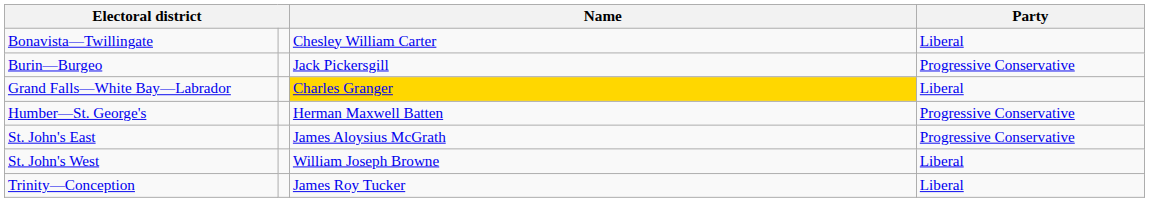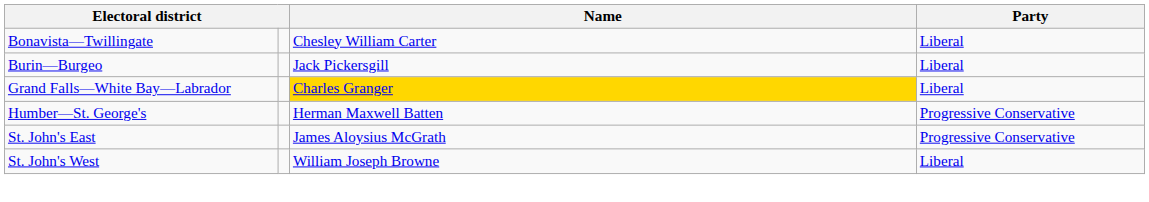 <table class="wikitable" width=95%>
 <tr>
 <th colspan=2 width=25%>Electoral district</th>
 <th>Name</th>
 <th width=20%>Party</th>
 </tr>
 <tr>
 <td width=24%><a href='#'>Bonavista—Twillingate</a></td>
 <td></td>
 <td><a href='#'>Chesley William Carter</a></td>
 <td><a href='#'>Liberal</a></td>
 </tr>
 <tr>
 <td><a href='#'>Burin—Burgeo</a></td>
 <td></td>
 <td><a href='#'>Jack Pickersgill</a></td>
-<td><a href='#'>Progressive Conservative</a></td>
+<td><a href='#'>Liberal</a></td>
 </tr>
 <tr>
 <td><a href='#'>Grand Falls—White Bay—Labrador</a></td>
 <td></td>
 <td style="background: gold;"><a href='#'>Charles Granger</a></td>
 <td><a href='#'>Liberal</a></td>
 </tr>
 <tr>
 <td><a href='#'>Humber—St. George's</a></td>
 <td></td>
 <td><a href='#'>Herman Maxwell Batten</a></td>
 <td><a href='#'>Progressive Conservative</a></td>
 </tr>
 <tr>
 <td><a href='#'>St. John's East</a></td>
 <td></td>
 <td><a href='#'>James Aloysius McGrath</a></td>
 <td><a href='#'>Progressive Conservative</a></td>
 </tr>
 <tr>
 <td><a href='#'>St. John's West</a></td>
 <td></td>
 <td><a href='#'>William Joseph Browne</a></td>
 <td><a href='#'>Liberal</a></td>
 </tr>
-<tr>
-<td><a href='#'>Trinity—Conception</a></td>
-<td></td>
-<td><a href='#'>James Roy Tucker</a></td>
-<td><a href='#'>Liberal</a></td>
-</tr>
 </table>
